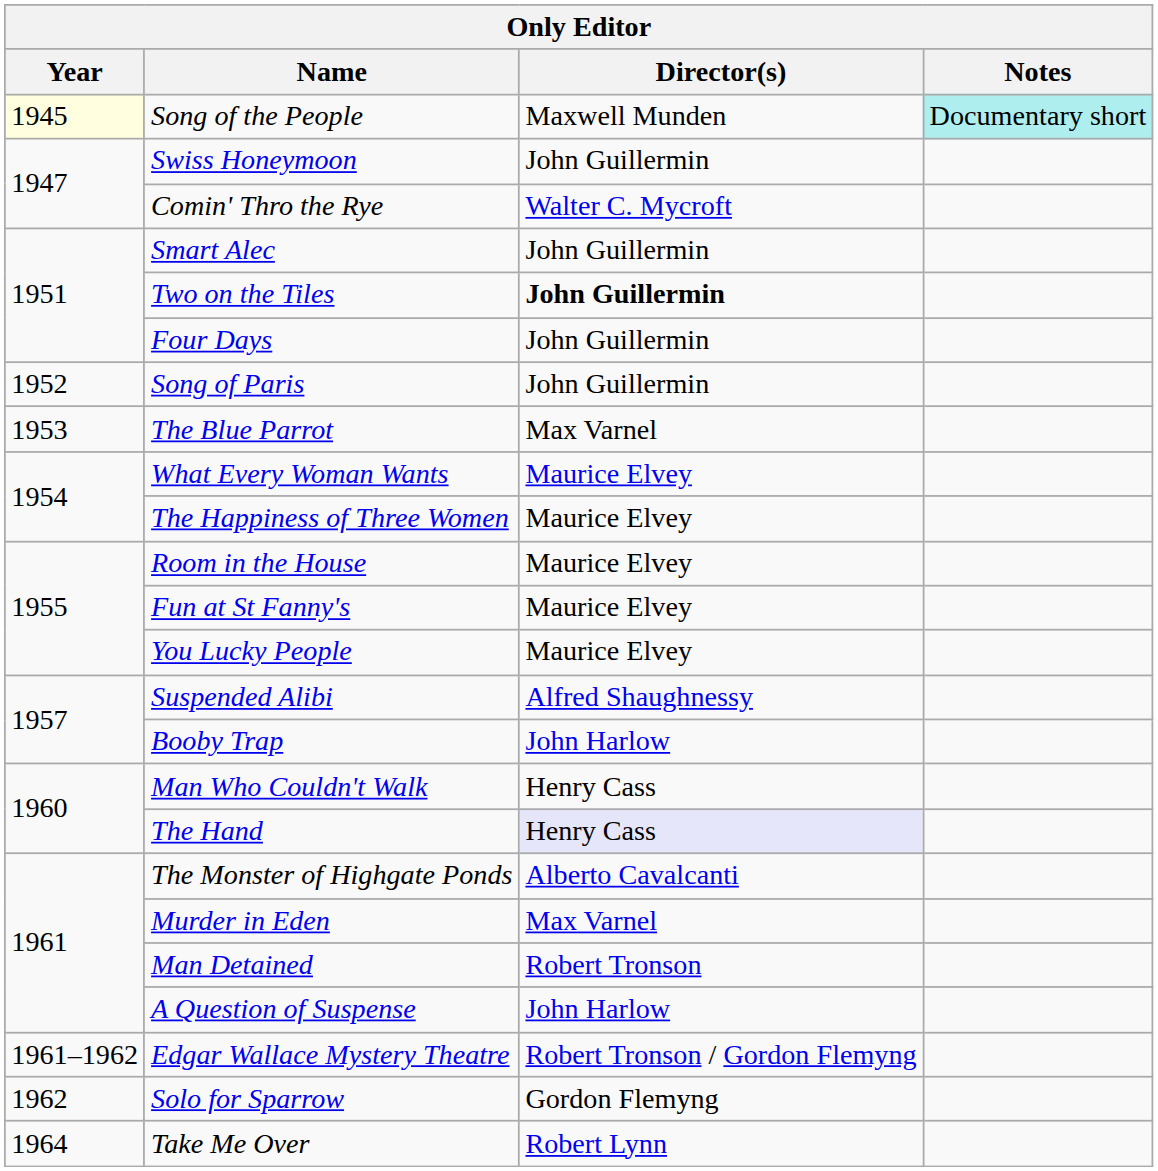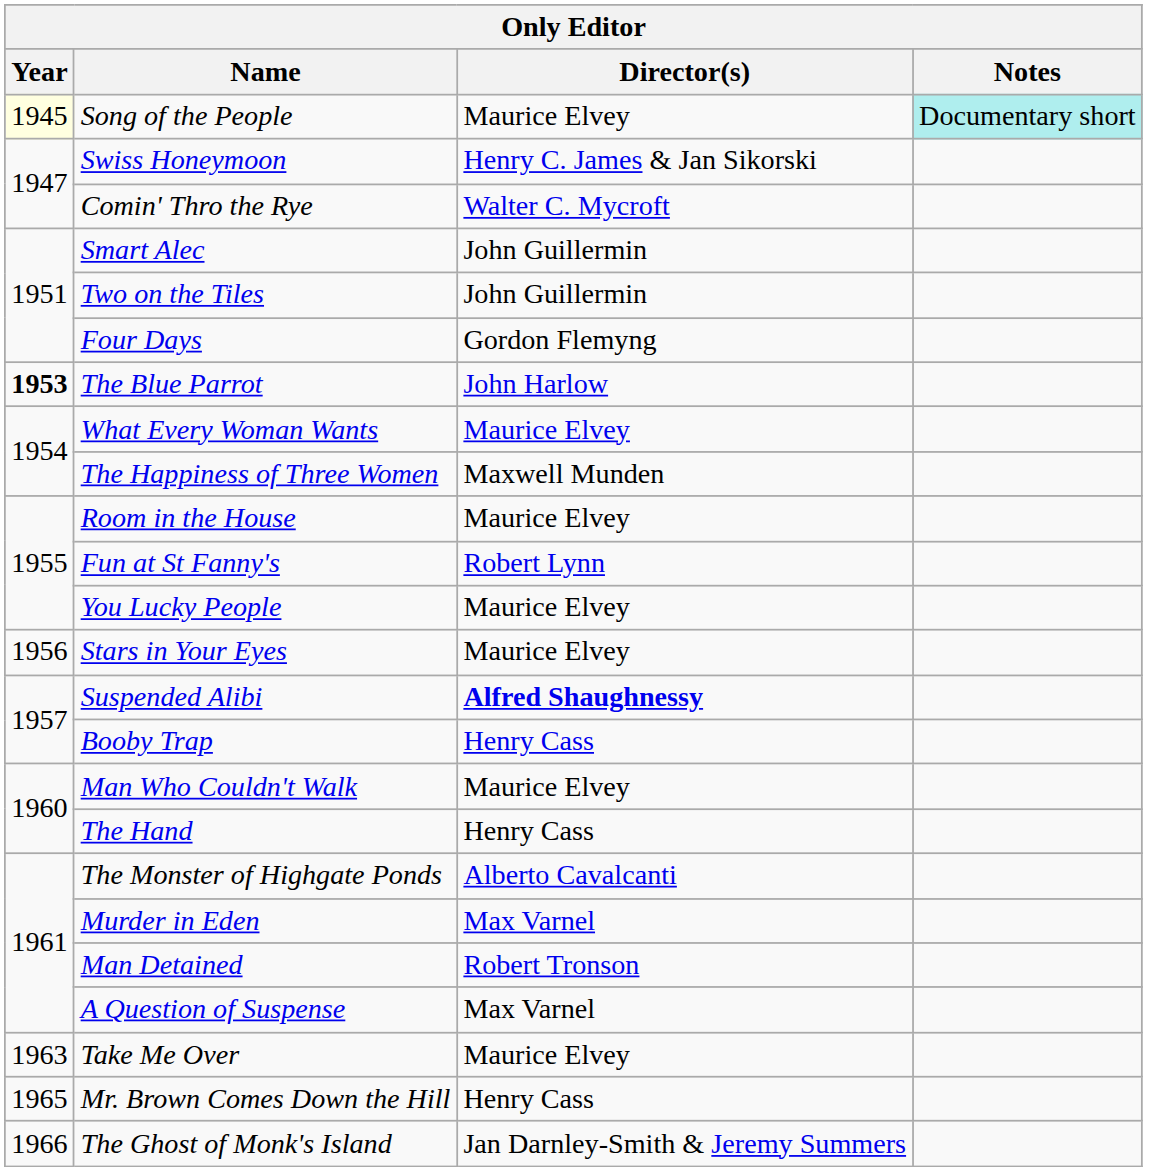 <table class="wikitable sortable">
 <tr>
 <th colspan="4">Only Editor</th>
 </tr>
 <tr>
 <th>Year</th>
 <th>Name</th>
 <th>Director(s)</th>
 <th>Notes</th>
 </tr>
 <tr>
 <td style="background: lightyellow;">1945</td>
 <td><em>Song of the People</em></td>
-<td>Maxwell Munden</td>
+<td>Maurice Elvey</td>
 <td style="background: paleturquoise;">Documentary short</td>
 </tr>
 <tr>
 <td rowspan="2">1947</td>
 <td><em><a href='#'>Swiss Honeymoon</a></em></td>
-<td>John Guillermin</td>
+<td><a href='#'>Henry C. James</a> & Jan Sikorski</td>
 <td></td>
 </tr>
 <tr>
 <td><em>Comin' Thro the Rye</em></td>
 <td><a href='#'>Walter C. Mycroft</a></td>
 <td></td>
 </tr>
 <tr>
 <td rowspan="3">1951</td>
 <td><em><a href='#'>Smart Alec</a></em></td>
 <td>John Guillermin</td>
 <td></td>
 </tr>
 <tr>
 <td><em><a href='#'>Two on the Tiles</a></em></td>
-<td><strong>John Guillermin</strong></td>
+<td>John Guillermin</td>
 <td></td>
 </tr>
 <tr>
 <td><em><a href='#'>Four Days</a></em></td>
-<td>John Guillermin</td>
+<td>Gordon Flemyng</td>
 <td></td>
 </tr>
 <tr>
-<td>1952</td>
-<td><em><a href='#'>Song of Paris</a></em></td>
-<td>John Guillermin</td>
-<td></td>
-</tr>
-<tr>
-<td>1953</td>
+<td><strong>1953</strong></td>
 <td><em><a href='#'>The Blue Parrot</a></em></td>
-<td>Max Varnel</td>
+<td><a href='#'>John Harlow</a></td>
 <td></td>
 </tr>
 <tr>
 <td rowspan="2">1954</td>
 <td><em><a href='#'>What Every Woman Wants</a></em></td>
 <td><a href='#'>Maurice Elvey</a></td>
 <td></td>
 </tr>
 <tr>
 <td><em><a href='#'>The Happiness of Three Women</a></em></td>
-<td>Maurice Elvey</td>
+<td>Maxwell Munden</td>
 <td></td>
 </tr>
 <tr>
 <td rowspan="3">1955</td>
 <td><em><a href='#'>Room in the House</a></em></td>
 <td>Maurice Elvey</td>
 <td></td>
 </tr>
 <tr>
 <td><em><a href='#'>Fun at St Fanny's</a></em></td>
-<td>Maurice Elvey</td>
+<td><a href='#'>Robert Lynn</a></td>
 <td></td>
 </tr>
 <tr>
 <td><em><a href='#'>You Lucky People</a></em></td>
 <td>Maurice Elvey</td>
 <td></td>
 </tr>
 <tr>
+<td>1956</td>
+<td><em><a href='#'>Stars in Your Eyes</a></em></td>
+<td>Maurice Elvey</td>
+<td></td>
+</tr>
+<tr>
 <td rowspan="2">1957</td>
 <td><em><a href='#'>Suspended Alibi</a></em></td>
-<td><a href='#'>Alfred Shaughnessy</a></td>
+<td><strong><a href='#'>Alfred Shaughnessy</a></strong></td>
 <td></td>
 </tr>
 <tr>
 <td><em><a href='#'>Booby Trap</a></em></td>
-<td><a href='#'>John Harlow</a></td>
+<td><a href='#'>Henry Cass</a></td>
 <td></td>
 </tr>
 <tr>
 <td rowspan="2">1960</td>
 <td><em><a href='#'>Man Who Couldn't Walk</a></em></td>
-<td>Henry Cass</td>
+<td>Maurice Elvey</td>
 <td></td>
 </tr>
 <tr>
 <td><em><a href='#'>The Hand</a></em></td>
-<td style="background: lavender;">Henry Cass</td>
+<td>Henry Cass</td>
 <td></td>
 </tr>
 <tr>
 <td rowspan="4">1961</td>
 <td><em>The Monster of Highgate Ponds</em></td>
 <td><a href='#'>Alberto Cavalcanti</a></td>
 <td></td>
 </tr>
 <tr>
 <td><em><a href='#'>Murder in Eden</a></em></td>
 <td><a href='#'>Max Varnel</a></td>
 <td></td>
 </tr>
 <tr>
 <td><em><a href='#'>Man Detained</a></em></td>
 <td><a href='#'>Robert Tronson</a></td>
 <td></td>
 </tr>
 <tr>
 <td><em><a href='#'>A Question of Suspense</a></em></td>
-<td><a href='#'>John Harlow</a></td>
+<td>Max Varnel</td>
 <td></td>
 </tr>
 <tr>
-<td>1961–1962</td>
-<td><em><a href='#'>Edgar Wallace Mystery Theatre</a></em></td>
-<td><a href='#'>Robert Tronson</a> / <a href='#'>Gordon Flemyng</a></td>
+<td>1963</td>
+<td><em>Take Me Over</em></td>
+<td>Maurice Elvey</td>
 <td></td>
 </tr>
 <tr>
-<td>1962</td>
-<td><em><a href='#'>Solo for Sparrow</a></em></td>
-<td>Gordon Flemyng</td>
+<td>1965</td>
+<td><em>Mr. Brown Comes Down the Hill</em></td>
+<td>Henry Cass</td>
 <td></td>
 </tr>
 <tr>
-<td>1964</td>
-<td><em>Take Me Over</em></td>
-<td><a href='#'>Robert Lynn</a></td>
+<td>1966</td>
+<td><em>The Ghost of Monk's Island</em></td>
+<td>Jan Darnley-Smith & <a href='#'>Jeremy Summers</a></td>
 <td></td>
 </tr>
 </table>
